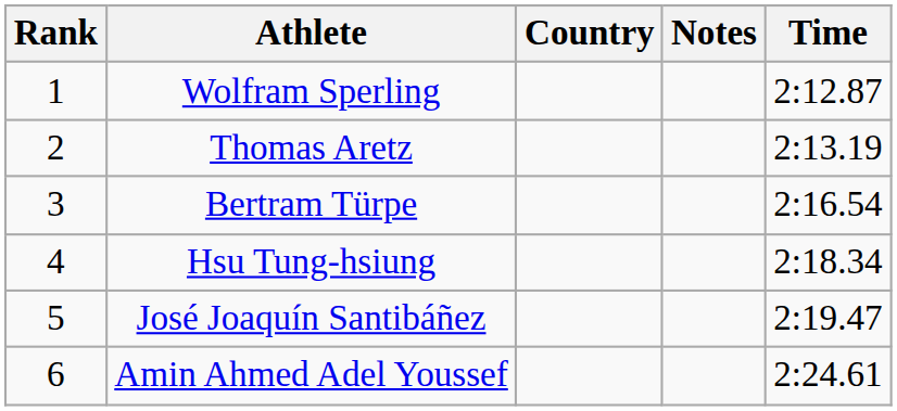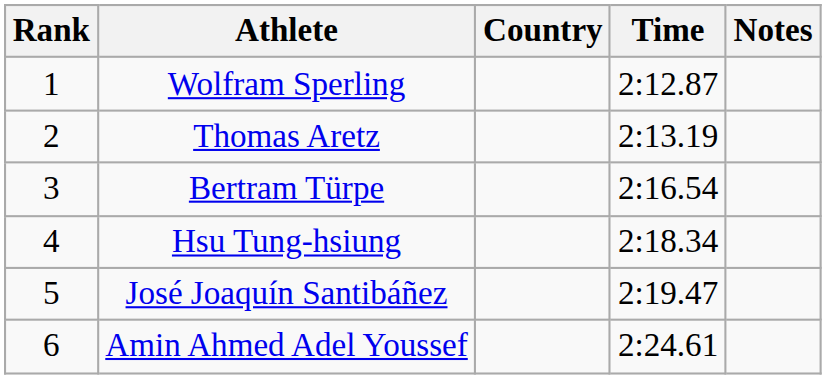 <table class="wikitable sortable" style="text-align:center">
 <tr>
 <th>Rank</th>
 <th>Athlete</th>
 <th>Country</th>
+<th>Time</th>
 <th>Notes</th>
-<th>Time</th>
 </tr>
 <tr>
 <td>1</td>
 <td><a href='#'>Wolfram Sperling</a></td>
 <td align=left></td>
+<td>2:12.87</td>
 <td></td>
-<td>2:12.87</td>
 </tr>
 <tr>
 <td>2</td>
 <td><a href='#'>Thomas Aretz</a></td>
 <td align=left></td>
+<td>2:13.19</td>
 <td></td>
-<td>2:13.19</td>
 </tr>
 <tr>
 <td>3</td>
 <td><a href='#'>Bertram Türpe</a></td>
 <td align=left></td>
+<td>2:16.54</td>
 <td></td>
-<td>2:16.54</td>
 </tr>
 <tr>
 <td>4</td>
 <td><a href='#'>Hsu Tung-hsiung</a></td>
 <td align=left></td>
+<td>2:18.34</td>
 <td></td>
-<td>2:18.34</td>
 </tr>
 <tr>
 <td>5</td>
 <td><a href='#'>José Joaquín Santibáñez</a></td>
 <td align=left></td>
+<td>2:19.47</td>
 <td></td>
-<td>2:19.47</td>
 </tr>
 <tr>
 <td>6</td>
 <td><a href='#'>Amin Ahmed Adel Youssef</a></td>
 <td align=left></td>
+<td>2:24.61</td>
 <td></td>
-<td>2:24.61</td>
 </tr>
 </table>
